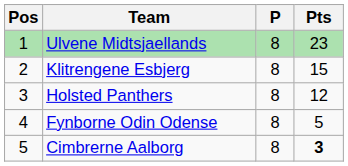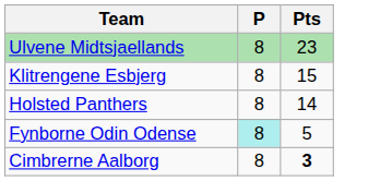 <table class="wikitable" style="font-size: 100%">
 <tr>
-<th width=20>Pos</th>
 <th width=200>Team</th>
 <th width=30>P</th>
 <th width=40>Pts</th>
 </tr>
 <tr align=center style="background:#ACE1AF;">
-<td>1</td>
 <td align="left"><a href='#'>Ulvene Midtsjaellands</a></td>
 <td>8</td>
 <td>23</td>
 </tr>
 <tr align=center>
-<td>2</td>
 <td align="left"><a href='#'>Klitrengene Esbjerg</a></td>
 <td>8</td>
 <td>15</td>
 </tr>
 <tr align=center>
-<td>3</td>
 <td align="left"><a href='#'>Holsted Panthers</a></td>
 <td>8</td>
-<td>12</td>
+<td>14</td>
 </tr>
 <tr align=center>
-<td>4</td>
 <td align="left"><a href='#'>Fynborne Odin Odense</a></td>
-<td>8</td>
+<td style="background: paleturquoise;">8</td>
 <td>5</td>
 </tr>
 <tr align=center>
-<td>5</td>
 <td align="left"><a href='#'>Cimbrerne Aalborg</a></td>
 <td>8</td>
 <td><strong>3</strong></td>
 </tr>
 </table>
